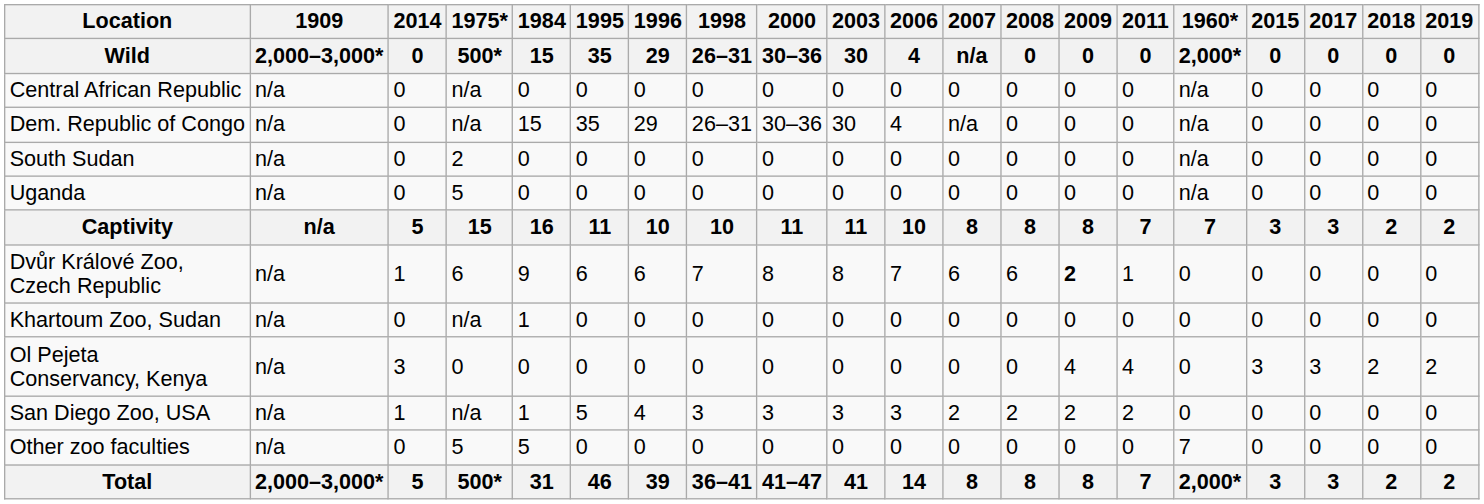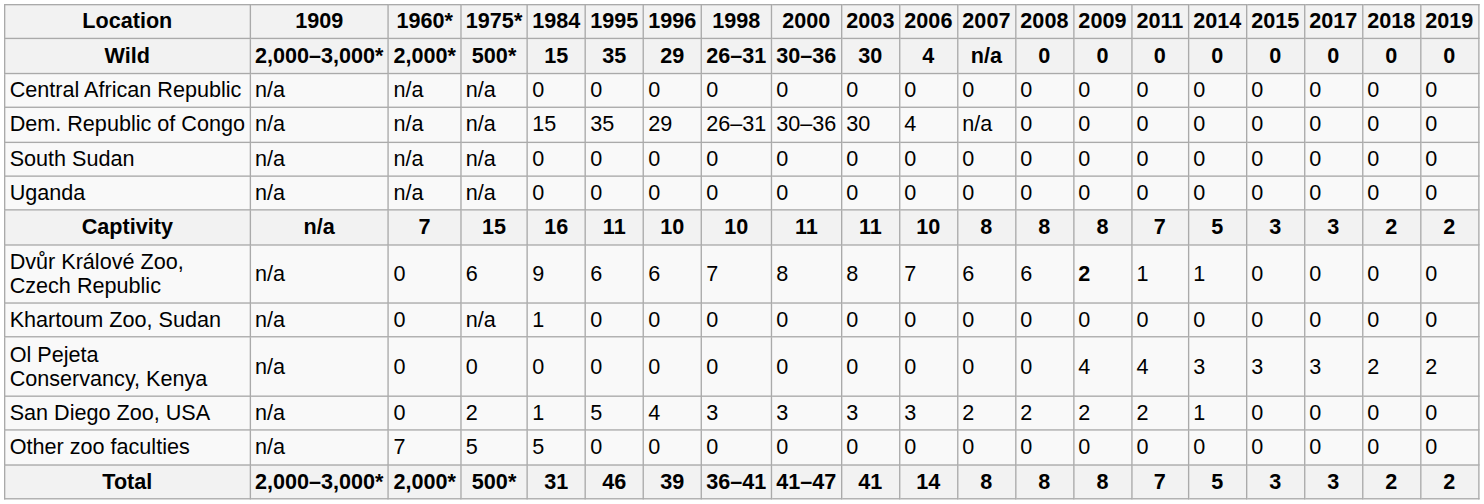 <table class="wikitable">
 <tr>
 <th>Location</th>
 <th>1909</th>
-<th>2014</th>
+<th>1960*</th>
 <th>1975*</th>
 <th>1984</th>
 <th>1995</th>
 <th>1996</th>
 <th>1998</th>
 <th>2000</th>
 <th>2003</th>
 <th>2006</th>
 <th>2007</th>
 <th>2008</th>
 <th>2009</th>
 <th>2011</th>
-<th>1960*</th>
+<th>2014</th>
 <th>2015</th>
 <th>2017</th>
 <th>2018</th>
 <th>2019</th>
 </tr>
 <tr>
 <th>Wild</th>
 <th>2,000–3,000*</th>
-<th>0</th>
+<th>2,000*</th>
 <th>500*</th>
 <th>15</th>
 <th>35</th>
 <th>29</th>
 <th>26–31</th>
 <th>30–36</th>
 <th>30</th>
 <th>4</th>
 <th>n/a</th>
 <th>0</th>
 <th>0</th>
 <th>0</th>
-<th>2,000*</th>
+<th>0</th>
 <th>0</th>
 <th>0</th>
 <th>0</th>
 <th>0</th>
 </tr>
 <tr>
 <td>Central African Republic</td>
 <td>n/a</td>
-<td>0</td>
+<td>n/a</td>
 <td>n/a</td>
 <td>0</td>
 <td>0</td>
 <td>0</td>
 <td>0</td>
 <td>0</td>
 <td>0</td>
 <td>0</td>
 <td>0</td>
 <td>0</td>
 <td>0</td>
 <td>0</td>
-<td>n/a</td>
+<td>0</td>
 <td>0</td>
 <td>0</td>
 <td>0</td>
 <td>0</td>
 </tr>
 <tr>
 <td>Dem. Republic of Congo</td>
 <td>n/a</td>
-<td>0</td>
+<td>n/a</td>
 <td>n/a</td>
 <td>15</td>
 <td>35</td>
 <td>29</td>
 <td>26–31</td>
 <td>30–36</td>
 <td>30</td>
 <td>4</td>
 <td>n/a</td>
 <td>0</td>
 <td>0</td>
 <td>0</td>
-<td>n/a</td>
+<td>0</td>
 <td>0</td>
 <td>0</td>
 <td>0</td>
 <td>0</td>
 </tr>
 <tr>
 <td>South Sudan</td>
 <td>n/a</td>
-<td>0</td>
-<td>2</td>
+<td>n/a</td>
+<td>n/a</td>
 <td>0</td>
 <td>0</td>
 <td>0</td>
 <td>0</td>
 <td>0</td>
 <td>0</td>
 <td>0</td>
 <td>0</td>
 <td>0</td>
 <td>0</td>
 <td>0</td>
-<td>n/a</td>
+<td>0</td>
 <td>0</td>
 <td>0</td>
 <td>0</td>
 <td>0</td>
 </tr>
 <tr>
 <td>Uganda</td>
 <td>n/a</td>
-<td>0</td>
-<td>5</td>
+<td>n/a</td>
+<td>n/a</td>
 <td>0</td>
 <td>0</td>
 <td>0</td>
 <td>0</td>
 <td>0</td>
 <td>0</td>
 <td>0</td>
 <td>0</td>
 <td>0</td>
 <td>0</td>
 <td>0</td>
-<td>n/a</td>
+<td>0</td>
 <td>0</td>
 <td>0</td>
 <td>0</td>
 <td>0</td>
 </tr>
 <tr>
 <th>Captivity</th>
 <th>n/a</th>
-<th>5</th>
+<th>7</th>
 <th>15</th>
 <th>16</th>
 <th>11</th>
 <th>10</th>
 <th>10</th>
 <th>11</th>
 <th>11</th>
 <th>10</th>
 <th>8</th>
 <th>8</th>
 <th>8</th>
 <th>7</th>
-<th>7</th>
+<th>5</th>
 <th>3</th>
 <th>3</th>
 <th>2</th>
 <th>2</th>
 </tr>
 <tr>
 <td>Dvůr Králové Zoo,<br>Czech Republic</td>
 <td>n/a</td>
-<td>1</td>
+<td>0</td>
 <td>6</td>
 <td>9</td>
 <td>6</td>
 <td>6</td>
 <td>7</td>
 <td>8</td>
 <td>8</td>
 <td>7</td>
 <td>6</td>
 <td>6</td>
 <td><strong>2</strong></td>
 <td>1</td>
-<td>0</td>
+<td>1</td>
 <td>0</td>
 <td>0</td>
 <td>0</td>
 <td>0</td>
 </tr>
 <tr>
 <td>Khartoum Zoo, Sudan</td>
 <td>n/a</td>
 <td>0</td>
 <td>n/a</td>
 <td>1</td>
 <td>0</td>
 <td>0</td>
 <td>0</td>
 <td>0</td>
 <td>0</td>
 <td>0</td>
 <td>0</td>
 <td>0</td>
 <td>0</td>
 <td>0</td>
 <td>0</td>
 <td>0</td>
 <td>0</td>
 <td>0</td>
 <td>0</td>
 </tr>
 <tr>
 <td>Ol Pejeta<br>Conservancy, Kenya</td>
 <td>n/a</td>
-<td>3</td>
+<td>0</td>
 <td>0</td>
 <td>0</td>
 <td>0</td>
 <td>0</td>
 <td>0</td>
 <td>0</td>
 <td>0</td>
 <td>0</td>
 <td>0</td>
 <td>0</td>
 <td>4</td>
 <td>4</td>
-<td>0</td>
+<td>3</td>
 <td>3</td>
 <td>3</td>
 <td>2</td>
 <td>2</td>
 </tr>
 <tr>
 <td>San Diego Zoo, USA</td>
 <td>n/a</td>
-<td>1</td>
-<td>n/a</td>
+<td>0</td>
+<td>2</td>
 <td>1</td>
 <td>5</td>
 <td>4</td>
 <td>3</td>
 <td>3</td>
 <td>3</td>
 <td>3</td>
 <td>2</td>
 <td>2</td>
 <td>2</td>
 <td>2</td>
-<td>0</td>
+<td>1</td>
 <td>0</td>
 <td>0</td>
 <td>0</td>
 <td>0</td>
 </tr>
 <tr>
 <td>Other zoo faculties</td>
 <td>n/a</td>
-<td>0</td>
+<td>7</td>
 <td>5</td>
 <td>5</td>
 <td>0</td>
 <td>0</td>
 <td>0</td>
 <td>0</td>
 <td>0</td>
 <td>0</td>
 <td>0</td>
 <td>0</td>
 <td>0</td>
 <td>0</td>
-<td>7</td>
+<td>0</td>
 <td>0</td>
 <td>0</td>
 <td>0</td>
 <td>0</td>
 </tr>
 <tr>
 <th>Total</th>
 <th>2,000–3,000*</th>
-<th>5</th>
+<th>2,000*</th>
 <th>500*</th>
 <th>31</th>
 <th>46</th>
 <th>39</th>
 <th>36–41</th>
 <th>41–47</th>
 <th>41</th>
 <th>14</th>
 <th>8</th>
 <th>8</th>
 <th>8</th>
 <th>7</th>
-<th>2,000*</th>
+<th>5</th>
 <th>3</th>
 <th>3</th>
 <th>2</th>
 <th>2</th>
 </tr>
 </table>
